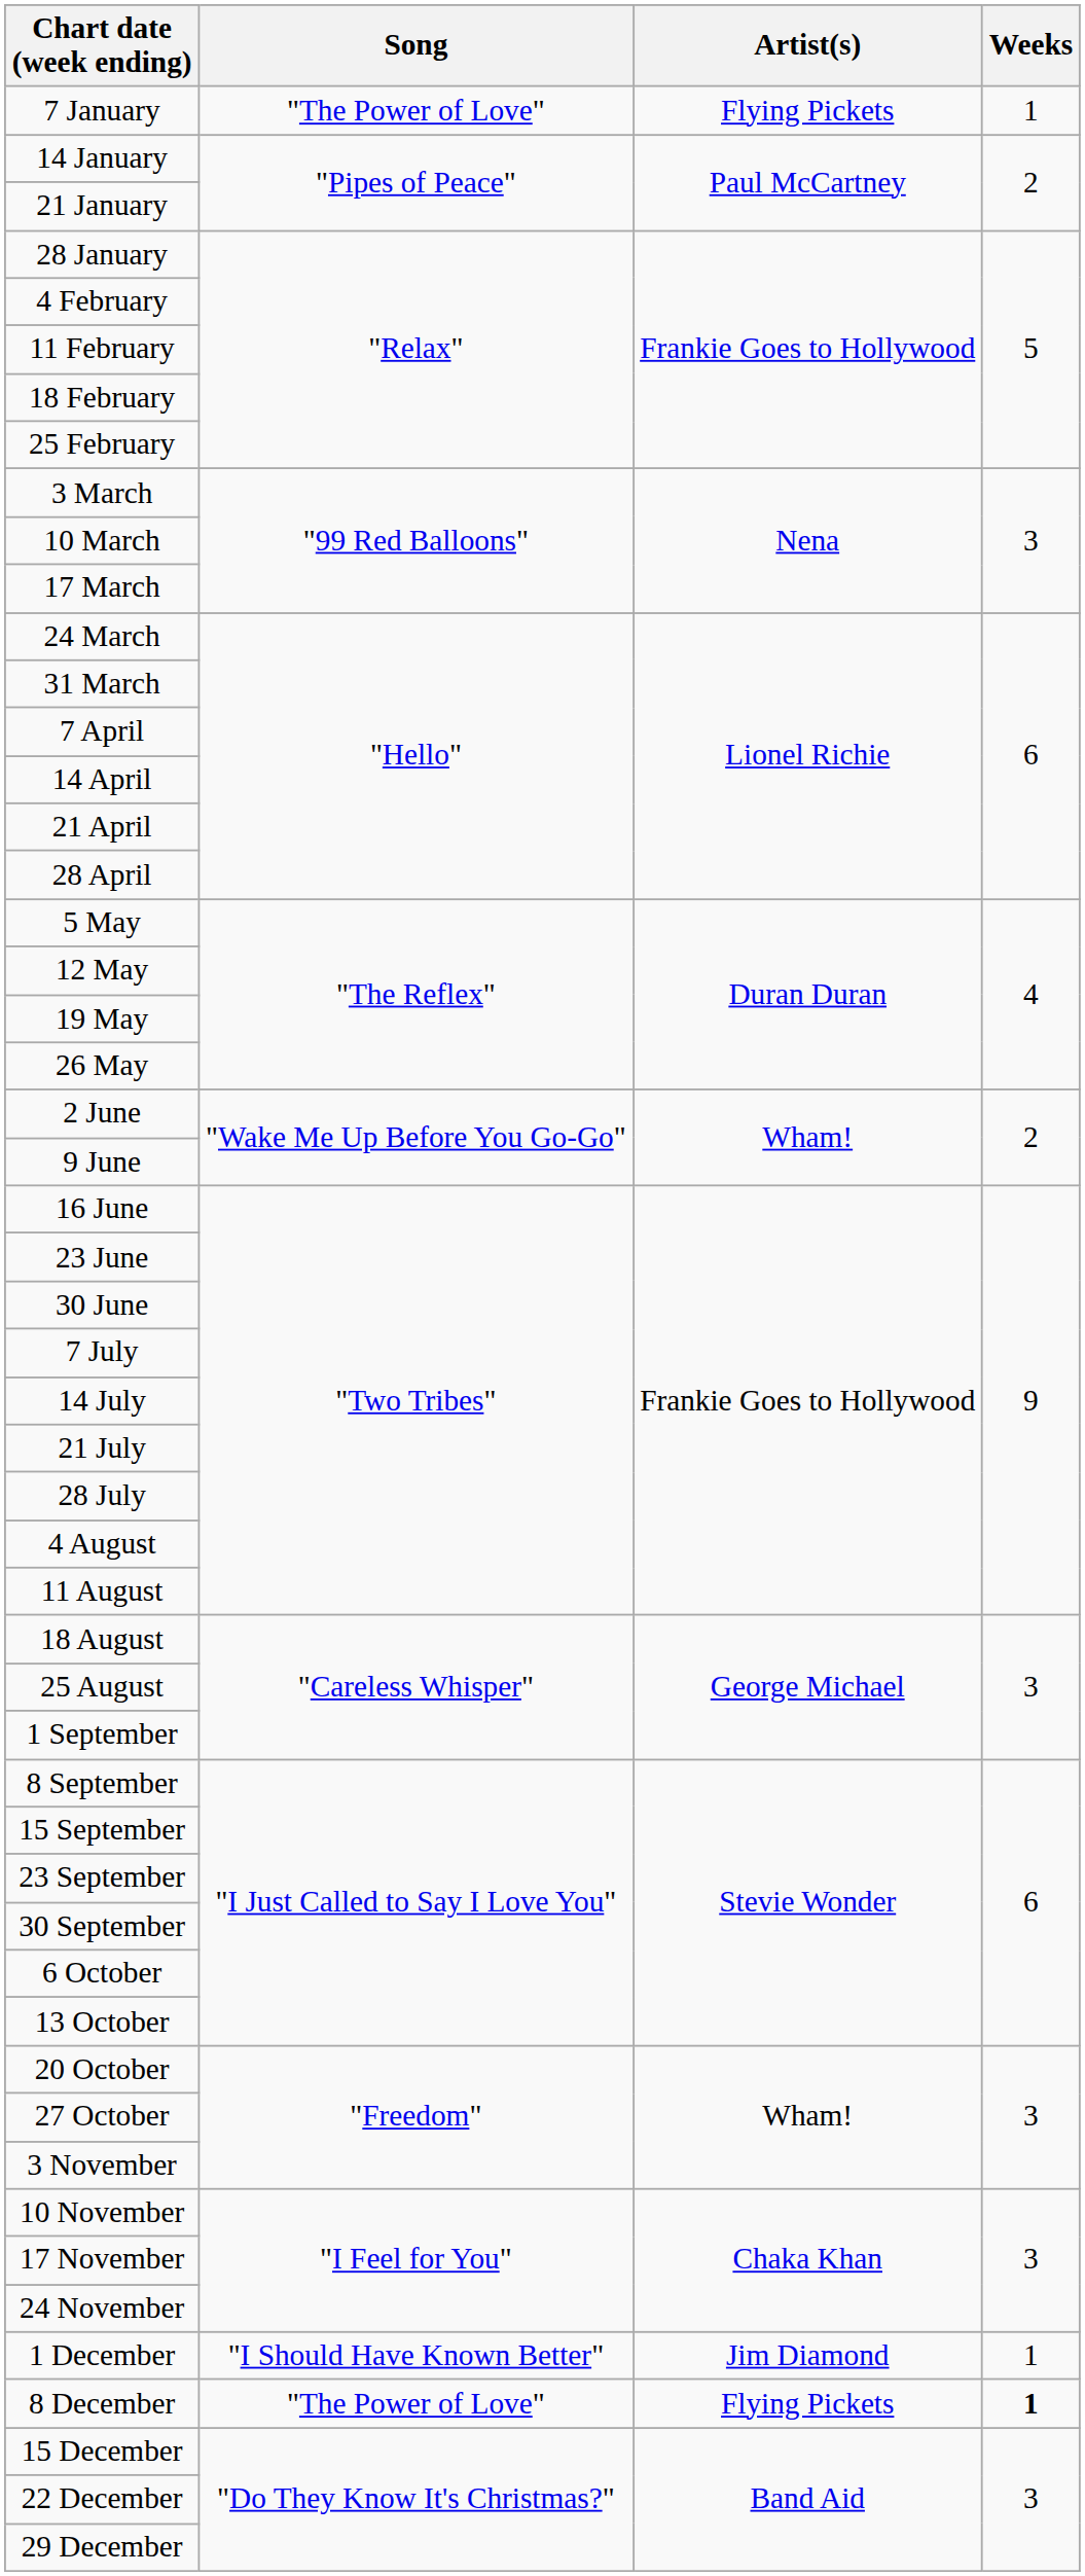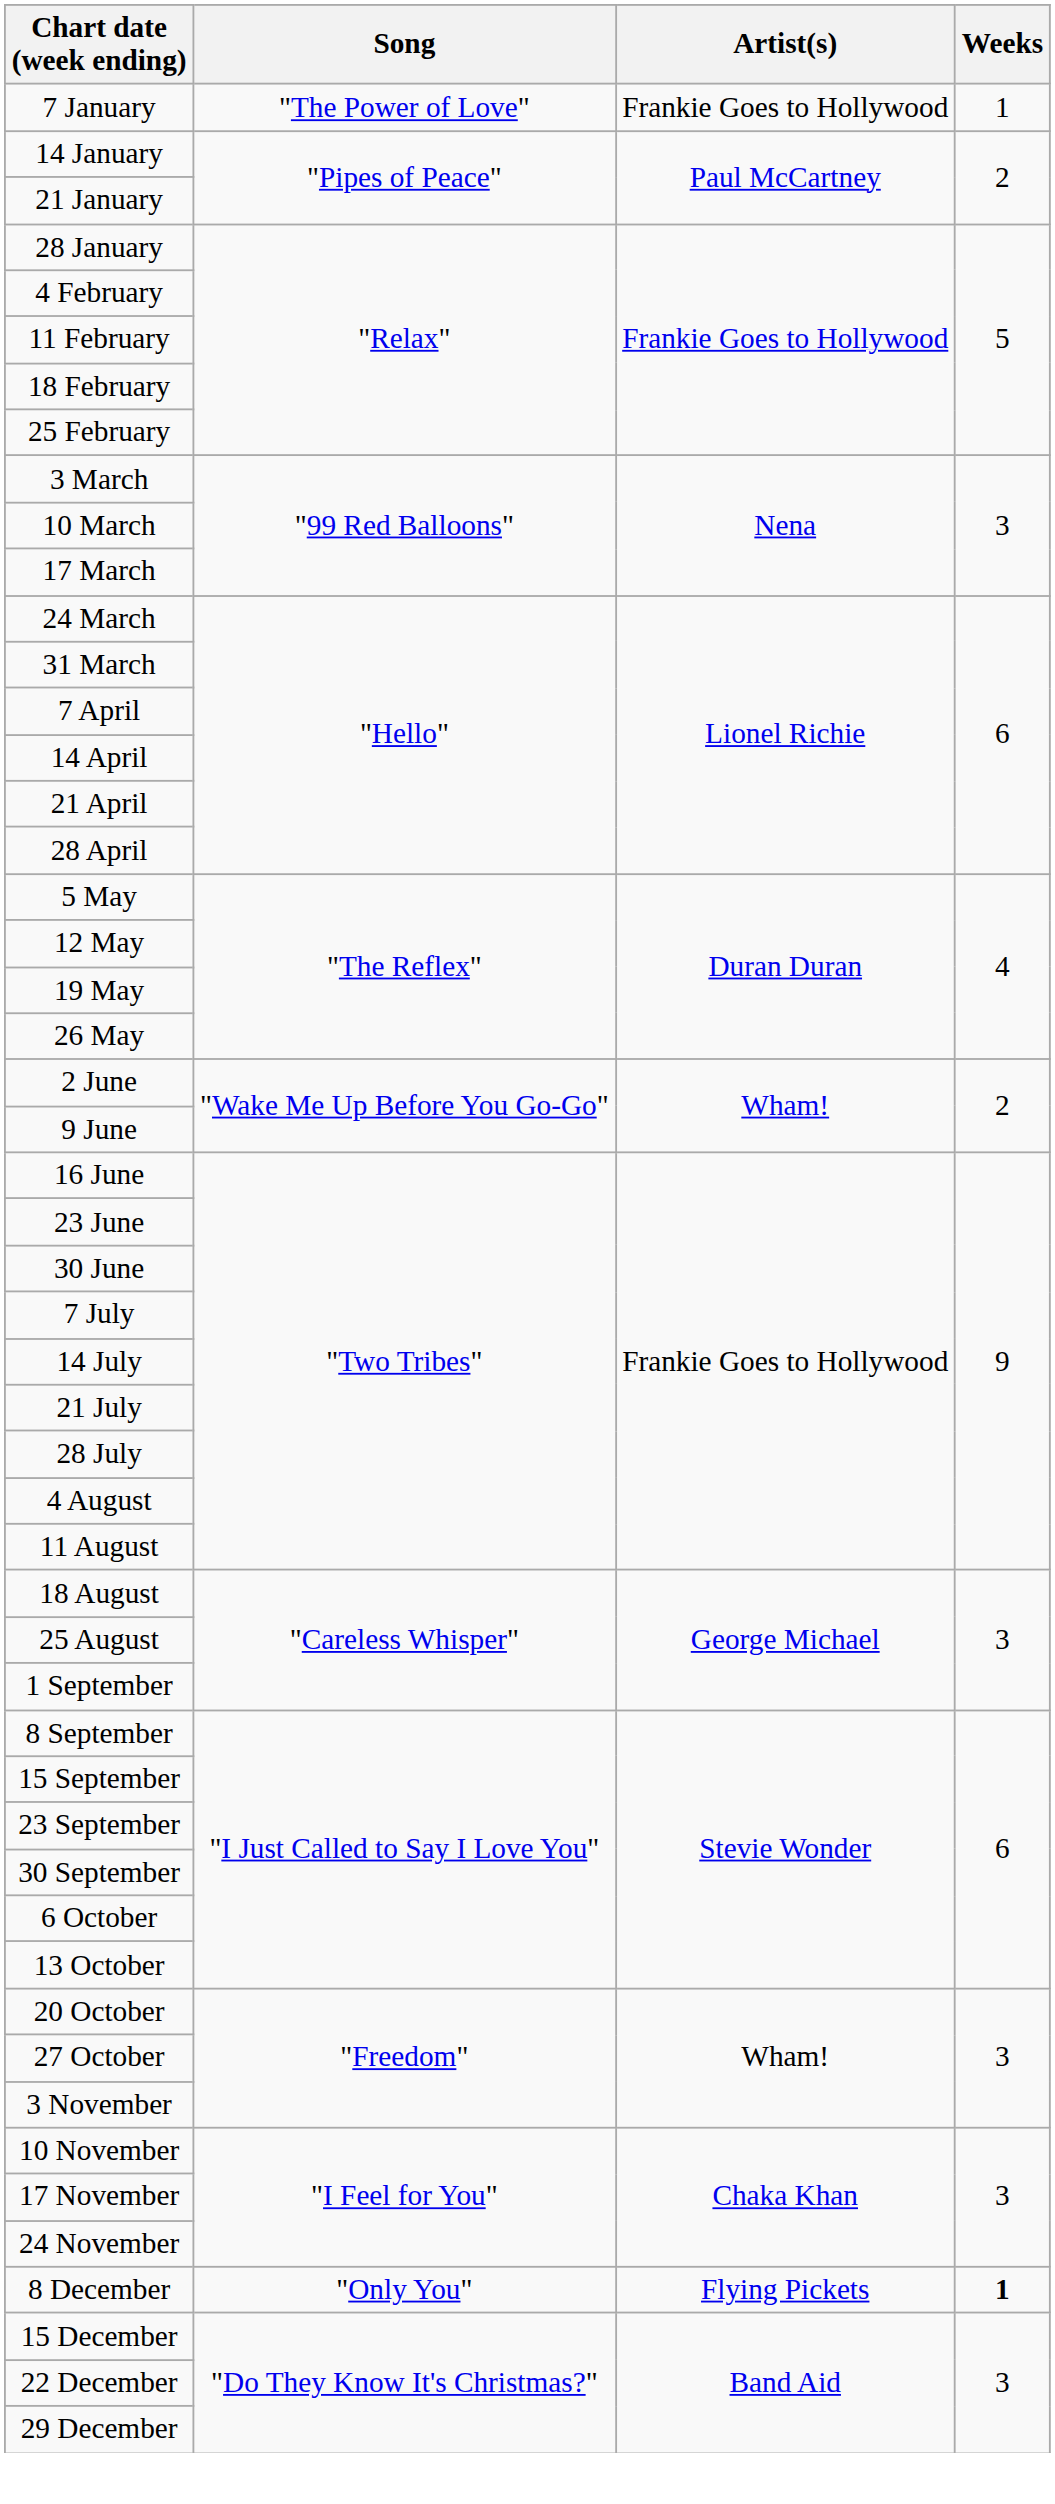 <table class="wikitable" style="text-align:center;">
 <tr>
 <th>Chart date<br>(week ending)</th>
 <th>Song</th>
 <th>Artist(s)</th>
 <th>Weeks</th>
 </tr>
 <tr>
 <td>7 January</td>
 <td>"<a href='#'>The Power of Love</a>"</td>
-<td><a href='#'>Flying Pickets</a></td>
+<td>Frankie Goes to Hollywood</td>
 <td>1</td>
 </tr>
 <tr>
 <td>14 January</td>
 <td rowspan=2>"<a href='#'>Pipes of Peace</a>"</td>
 <td rowspan=2><a href='#'>Paul McCartney</a></td>
 <td rowspan=2>2</td>
 </tr>
 <tr>
 <td>21 January</td>
 </tr>
 <tr>
 <td>28 January</td>
 <td rowspan=5>"<a href='#'>Relax</a>"</td>
 <td rowspan=5><a href='#'>Frankie Goes to Hollywood</a></td>
 <td rowspan=5>5</td>
 </tr>
 <tr>
 <td>4 February</td>
 </tr>
 <tr>
 <td>11 February</td>
 </tr>
 <tr>
 <td>18 February</td>
 </tr>
 <tr>
 <td>25 February</td>
 </tr>
 <tr>
 <td>3 March</td>
 <td rowspan=3>"<a href='#'>99 Red Balloons</a>"</td>
 <td rowspan=3><a href='#'>Nena</a></td>
 <td rowspan="3">3</td>
 </tr>
 <tr>
 <td>10 March</td>
 </tr>
 <tr>
 <td>17 March</td>
 </tr>
 <tr>
 <td>24 March</td>
 <td rowspan=6>"<a href='#'>Hello</a>"</td>
 <td rowspan=6><a href='#'>Lionel Richie</a></td>
 <td rowspan=6>6</td>
 </tr>
 <tr>
 <td>31 March</td>
 </tr>
 <tr>
 <td>7 April</td>
 </tr>
 <tr>
 <td>14 April</td>
 </tr>
 <tr>
 <td>21 April</td>
 </tr>
 <tr>
 <td>28 April</td>
 </tr>
 <tr>
 <td>5 May</td>
 <td rowspan=4>"<a href='#'>The Reflex</a>"</td>
 <td rowspan=4><a href='#'>Duran Duran</a></td>
 <td rowspan=4>4</td>
 </tr>
 <tr>
 <td>12 May</td>
 </tr>
 <tr>
 <td>19 May</td>
 </tr>
 <tr>
 <td>26 May</td>
 </tr>
 <tr>
 <td>2 June</td>
 <td rowspan=2>"<a href='#'>Wake Me Up Before You Go-Go</a>"</td>
 <td rowspan=2><a href='#'>Wham!</a></td>
 <td rowspan=2>2</td>
 </tr>
 <tr>
 <td>9 June</td>
 </tr>
 <tr>
 <td>16 June</td>
 <td rowspan=9>"<a href='#'>Two Tribes</a>"</td>
 <td rowspan=9>Frankie Goes to Hollywood</td>
 <td rowspan=9>9</td>
 </tr>
 <tr>
 <td>23 June</td>
 </tr>
 <tr>
 <td>30 June</td>
 </tr>
 <tr>
 <td>7 July</td>
 </tr>
 <tr>
 <td>14 July</td>
 </tr>
 <tr>
 <td>21 July</td>
 </tr>
 <tr>
 <td>28 July</td>
 </tr>
 <tr>
 <td>4 August</td>
 </tr>
 <tr>
 <td>11 August</td>
 </tr>
 <tr>
 <td>18 August</td>
 <td rowspan=3>"<a href='#'>Careless Whisper</a>"</td>
 <td rowspan=3><a href='#'>George Michael</a></td>
 <td rowspan=3>3</td>
 </tr>
 <tr>
 <td>25 August</td>
 </tr>
 <tr>
 <td>1 September</td>
 </tr>
 <tr>
 <td>8 September</td>
 <td rowspan=6>"<a href='#'>I Just Called to Say I Love You</a>"</td>
 <td rowspan=6><a href='#'>Stevie Wonder</a></td>
 <td rowspan=6>6</td>
 </tr>
 <tr>
 <td>15 September</td>
 </tr>
 <tr>
 <td>23 September</td>
 </tr>
 <tr>
 <td>30 September</td>
 </tr>
 <tr>
 <td>6 October</td>
 </tr>
 <tr>
 <td>13 October</td>
 </tr>
 <tr>
 <td>20 October</td>
 <td rowspan=3>"<a href='#'>Freedom</a>"</td>
 <td rowspan=3>Wham!</td>
 <td rowspan=3>3</td>
 </tr>
 <tr>
 <td>27 October</td>
 </tr>
 <tr>
 <td>3 November</td>
 </tr>
 <tr>
 <td>10 November</td>
 <td rowspan=3>"<a href='#'>I Feel for You</a>"</td>
 <td rowspan=3><a href='#'>Chaka Khan</a></td>
 <td rowspan=3>3</td>
 </tr>
 <tr>
 <td>17 November</td>
 </tr>
 <tr>
 <td>24 November</td>
 </tr>
 <tr>
-<td>1 December</td>
-<td>"<a href='#'>I Should Have Known Better</a>"</td>
-<td><a href='#'>Jim Diamond</a></td>
-<td>1</td>
-</tr>
-<tr>
 <td>8 December</td>
-<td>"<a href='#'>The Power of Love</a>"</td>
+<td>"<a href='#'>Only You</a>"</td>
 <td><a href='#'>Flying Pickets</a></td>
 <td><strong>1</strong></td>
 </tr>
 <tr>
 <td>15 December</td>
 <td rowspan=3>"<a href='#'>Do They Know It's Christmas?</a>"</td>
 <td rowspan=3><a href='#'>Band Aid</a></td>
 <td rowspan=3>3</td>
 </tr>
 <tr>
 <td>22 December</td>
 </tr>
 <tr>
 <td>29 December</td>
 </tr>
 </table>
